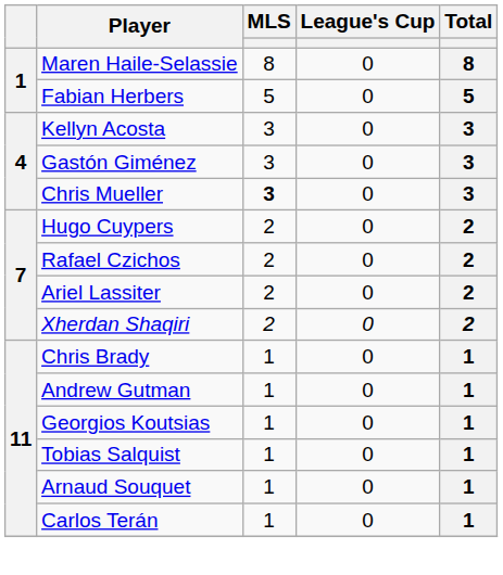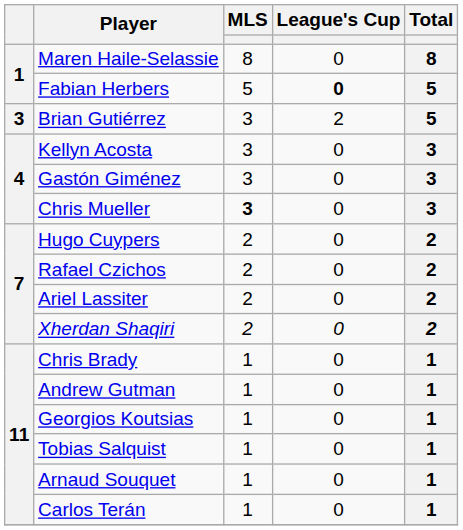 <table class="wikitable sortable" style="text-align:center; font-size:90%">
 <tr>
 <th rowspan="2"></th>
 <th rowspan="2">Player</th>
 <th colspan="1">MLS</th>
 <th colspan="1">League's Cup</th>
 <th colspan="1">Total</th>
 </tr>
 <tr>
 <th></th>
 <th></th>
 <th></th>
 </tr>
 <tr>
 <th rowspan="2">1</th>
 <td style="text-align:left;" data-sort-value="Haile-Selassie, Maren"> <a href='#'>Maren Haile-Selassie</a><br></td>
 <td>8<br></td>
 <td>0<br></td>
 <th>8</th>
 </tr>
 <tr>
 <td style="text-align:left;" data-sort-value="Herbers, Fabian"> <a href='#'>Fabian Herbers</a><br></td>
 <td>5<br></td>
-<td>0<br></td>
+<td><strong>0<br></strong></td>
+<th>5</th>
+</tr>
+<tr>
+<th>3</th>
+<td style="text-align:left;" data-sort-value="Gutiérrez, Brian"> <a href='#'>Brian Gutiérrez</a><br></td>
+<td>3<br></td>
+<td>2<br></td>
 <th>5</th>
 </tr>
 <tr>
 <th rowspan="3">4</th>
 <td style="text-align:left;" data-sort-value="Acosta, Kellyn"> <a href='#'>Kellyn Acosta</a><br></td>
 <td>3<br></td>
 <td>0<br></td>
 <th>3</th>
 </tr>
 <tr>
 <td style="text-align:left;" data-sort-value="Giménez, Gastón"> <a href='#'>Gastón Giménez</a><br></td>
 <td>3<br></td>
 <td>0<br></td>
 <th>3</th>
 </tr>
 <tr>
 <td style="text-align:left;" data-sort-value="Mueller, Chris"> <a href='#'>Chris Mueller</a><br></td>
 <td><strong>3<br></strong></td>
 <td>0<br></td>
 <th>3</th>
 </tr>
 <tr>
 <th rowspan="4">7</th>
 <td style="text-align:left;" data-sort-value="Cuypers, Hugo"> <a href='#'>Hugo Cuypers</a><br></td>
 <td>2<br></td>
 <td>0<br></td>
 <th>2</th>
 </tr>
 <tr>
 <td style="text-align:left;" data-sort-value="Czichos, Rafael"> <a href='#'>Rafael Czichos</a><br></td>
 <td>2<br></td>
 <td>0<br></td>
 <th>2</th>
 </tr>
 <tr>
 <td style="text-align:left;" data-sort-value="Lassiter, Ariel"> <a href='#'>Ariel Lassiter</a><br></td>
 <td>2<br></td>
 <td>0<br></td>
 <th>2</th>
 </tr>
 <tr>
 <td style="text-align:left;" data-sort-value="Shaqiri, Xherdan"> <em><a href='#'>Xherdan Shaqiri</a></em><br></td>
 <td><em>2</em><br></td>
 <td><em>0</em><br></td>
 <th><em>2</em></th>
 </tr>
 <tr>
 <th rowspan="6">11</th>
 <td style="text-align:left;" data-sort-value="Brady, Chris"> <a href='#'>Chris Brady</a><br></td>
 <td>1<br></td>
 <td>0<br></td>
 <th>1</th>
 </tr>
 <tr>
 <td style="text-align:left;" data-sort-value="Gutman, Andrew"> <a href='#'>Andrew Gutman</a><br></td>
 <td>1<br></td>
 <td>0<br></td>
 <th>1</th>
 </tr>
 <tr>
 <td style="text-align:left;" data-sort-value="Koutsias, Georgios"> <a href='#'>Georgios Koutsias</a><br></td>
 <td>1<br></td>
 <td>0<br></td>
 <th>1</th>
 </tr>
 <tr>
 <td style="text-align:left;" data-sort-value="Salquist, Tobias"> <a href='#'>Tobias Salquist</a><br></td>
 <td>1<br></td>
 <td>0<br></td>
 <th>1</th>
 </tr>
 <tr>
 <td style="text-align:left;" data-sort-value="Souquet, Arnaud"> <a href='#'>Arnaud Souquet</a><br></td>
 <td>1<br></td>
 <td>0<br></td>
 <th>1</th>
 </tr>
 <tr>
 <td style="text-align:left;" data-sort-value="Terán, Carlos"> <a href='#'>Carlos Terán</a><br></td>
 <td>1<br></td>
 <td>0<br></td>
 <th>1</th>
 </tr>
 <tr>
 </tr>
 </table>
